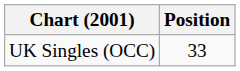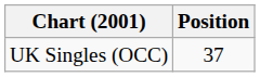 <table class="wikitable">
 <tr>
 <th>Chart (2001)</th>
 <th>Position</th>
 </tr>
 <tr>
 <td>UK Singles (OCC)</td>
-<td align="center">33</td>
+<td align="center">37</td>
 </tr>
 </table>
